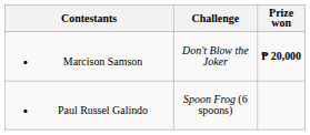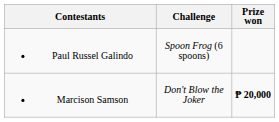 <table class="wikitable" style="text-align:center; line-height:16px; font-size:100%;" width="70%">
 <tr>
 <th width="40%">Contestants</th>
 <th width="20%">Challenge</th>
 <th width="10%">Prize won</th>
 </tr>
 <tr>
+<td valign="top"><br><ul><li>Paul Russel Galindo</li></ul></td>
+<td><em>Spoon Frog</em> (6 spoons)</td>
+<td></td>
+</tr>
+<tr>
 <td valign="top"><br><ul><li>Marcison Samson</li></ul></td>
 <td><em>Don't Blow the Joker</em></td>
 <td><strong>₱ 20,000</strong></td>
 </tr>
-<tr>
-<td valign="top"><br><ul><li>Paul Russel Galindo</li></ul></td>
-<td><em>Spoon Frog</em> (6 spoons)</td>
-<td></td>
-</tr>
 </table>
